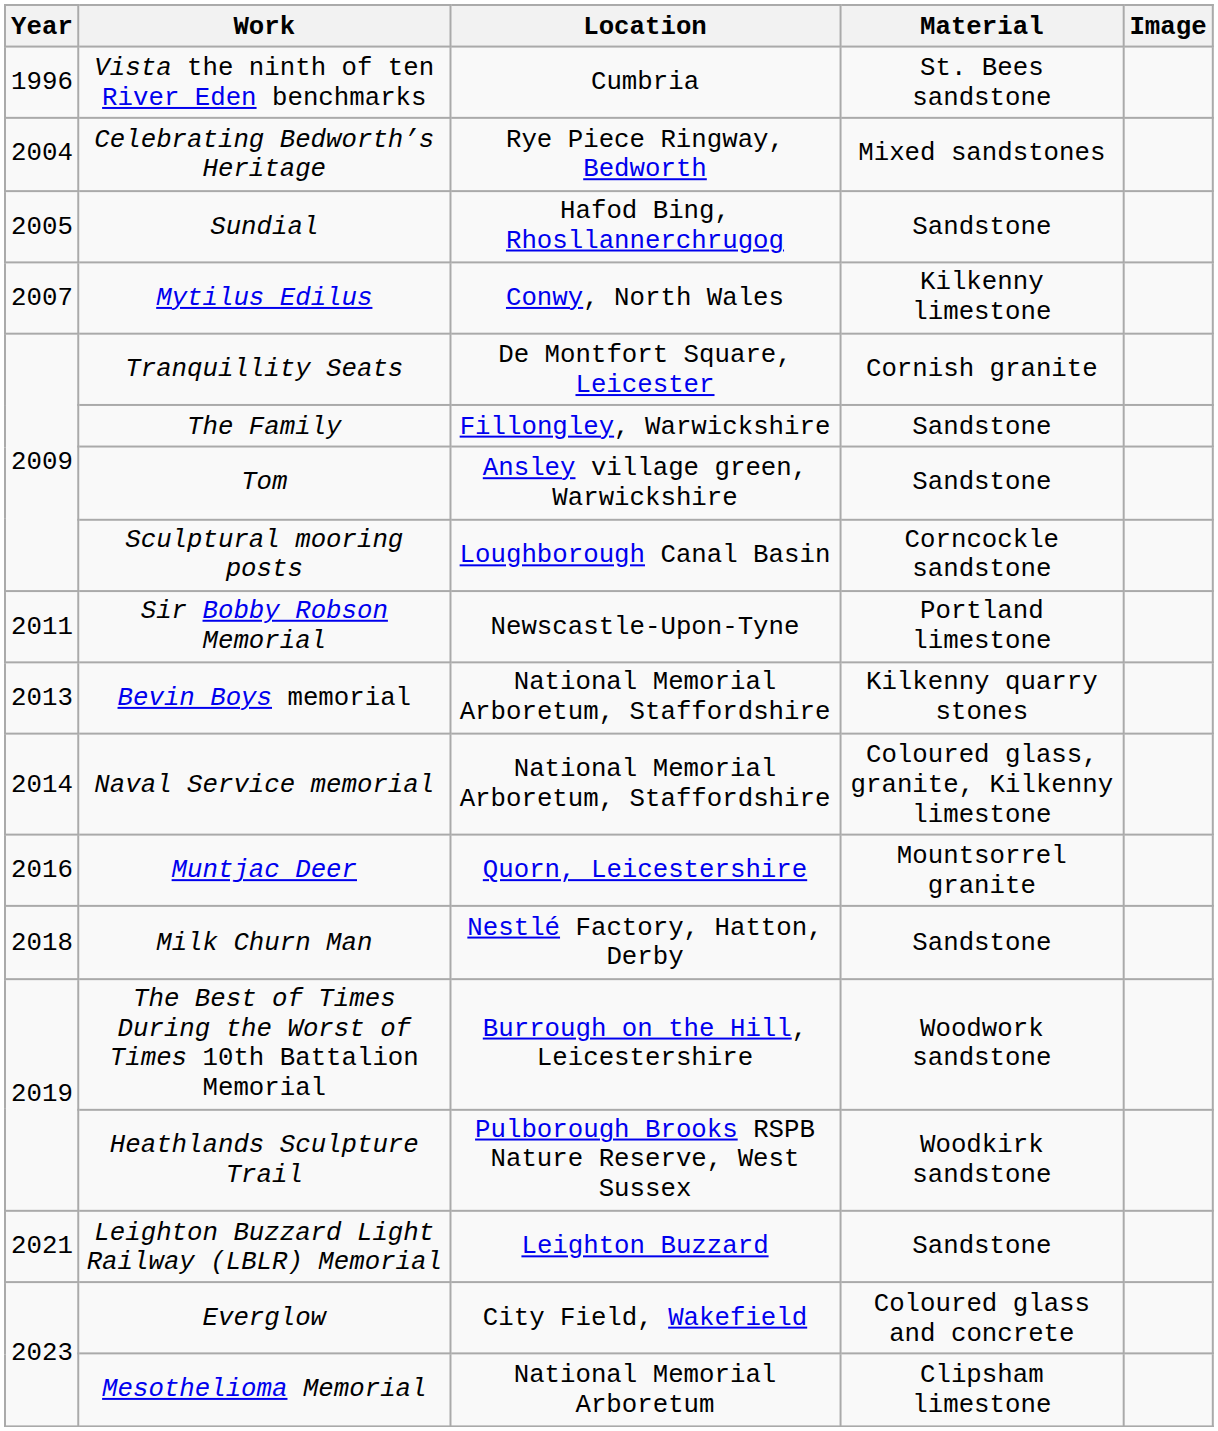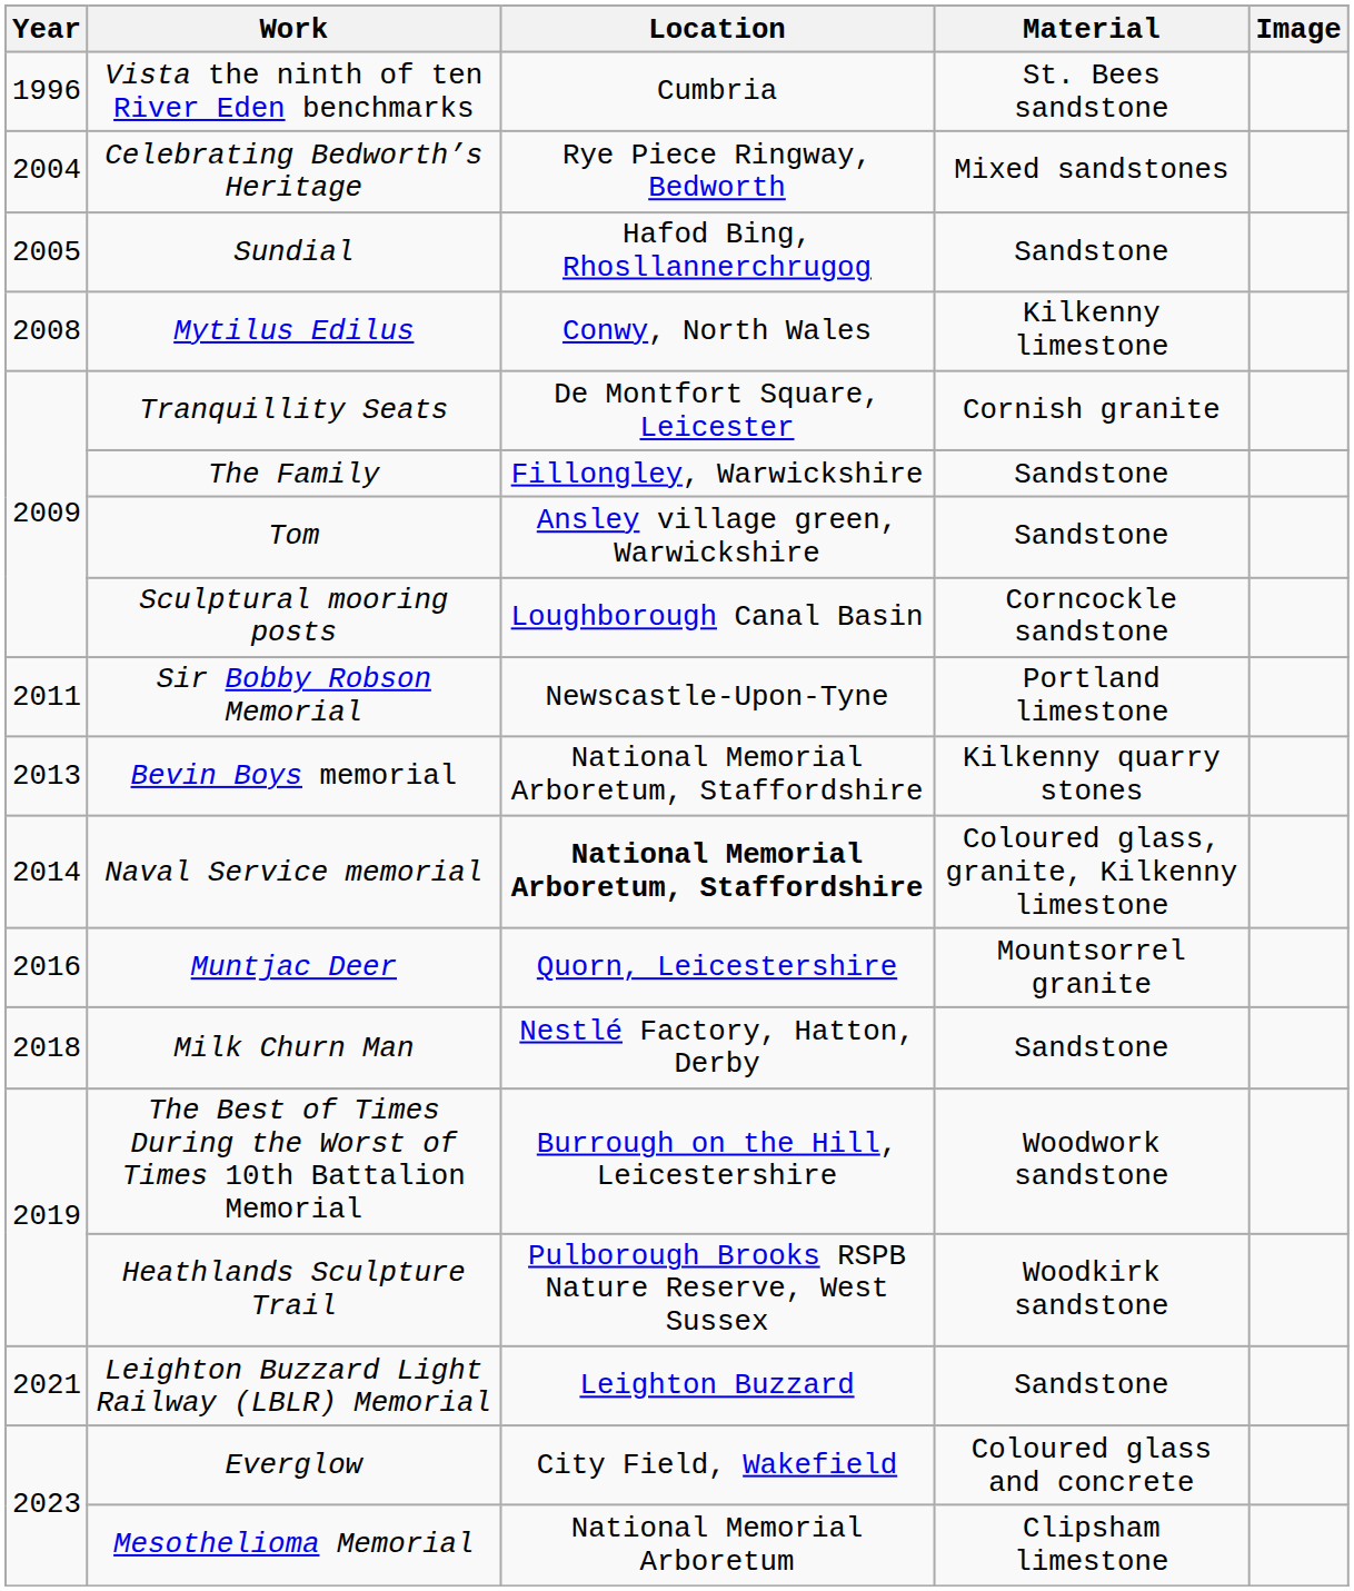 <table class="wikitable sortable" style=text-align:center>
 <tr>
 <th scope="col">Year</th>
 <th scope="col">Work</th>
 <th scope="col">Location</th>
 <th scope="col">Material</th>
 <th scope="col">Image</th>
 </tr>
 <tr>
 <td>1996</td>
 <td><em>Vista</em> the ninth of ten <a href='#'>River Eden</a> benchmarks</td>
 <td>Cumbria</td>
 <td>St. Bees sandstone</td>
 <td></td>
 </tr>
 <tr>
 <td>2004</td>
 <td><em>Celebrating Bedworth’s Heritage</em></td>
 <td>Rye Piece Ringway, <a href='#'>Bedworth</a></td>
 <td>Mixed sandstones</td>
 <td></td>
 </tr>
 <tr>
 <td>2005</td>
 <td><em>Sundial</em></td>
 <td>Hafod Bing, <a href='#'>Rhosllannerchrugog</a></td>
 <td>Sandstone</td>
 <td></td>
 </tr>
 <tr>
-<td>2007</td>
+<td>2008</td>
 <td><em><a href='#'>Mytilus Edilus</a></em></td>
 <td><a href='#'>Conwy</a>, North Wales</td>
 <td>Kilkenny limestone</td>
 <td></td>
 </tr>
 <tr>
 <td rowspan="4">2009</td>
 <td><em>Tranquillity Seats</em></td>
 <td>De Montfort Square, <a href='#'>Leicester</a></td>
 <td>Cornish granite</td>
 <td></td>
 </tr>
 <tr>
 <td><em>The Family</em></td>
 <td><a href='#'>Fillongley</a>, Warwickshire</td>
 <td>Sandstone</td>
 <td></td>
 </tr>
 <tr>
 <td><em>Tom</em></td>
 <td><a href='#'>Ansley</a> village green, Warwickshire</td>
 <td>Sandstone</td>
 <td></td>
 </tr>
 <tr>
 <td><em>Sculptural mooring posts</em></td>
 <td><a href='#'>Loughborough</a> Canal Basin</td>
 <td>Corncockle sandstone</td>
 <td></td>
 </tr>
 <tr>
 <td>2011</td>
 <td><em>Sir <a href='#'>Bobby Robson</a> Memorial</em></td>
 <td>Newscastle-Upon-Tyne</td>
 <td>Portland limestone</td>
 <td></td>
 </tr>
 <tr>
 <td>2013</td>
 <td><em><a href='#'>Bevin Boys</a></em> memorial</td>
 <td>National Memorial Arboretum, Staffordshire</td>
 <td>Kilkenny quarry stones</td>
 <td></td>
 </tr>
 <tr>
 <td>2014</td>
 <td><em>Naval Service memorial</em></td>
-<td>National Memorial Arboretum, Staffordshire</td>
+<td><strong>National Memorial Arboretum, Staffordshire</strong></td>
 <td>Coloured glass, granite, Kilkenny limestone</td>
 <td></td>
 </tr>
 <tr>
 <td>2016</td>
 <td><em><a href='#'>Muntjac Deer</a></em></td>
 <td><a href='#'>Quorn, Leicestershire</a></td>
 <td>Mountsorrel granite</td>
 <td></td>
 </tr>
 <tr>
 <td>2018</td>
 <td><em>Milk Churn Man</em></td>
 <td><a href='#'>Nestlé</a> Factory, Hatton, Derby</td>
 <td>Sandstone</td>
 <td></td>
 </tr>
 <tr>
 <td rowspan="2">2019</td>
 <td><em>The Best of Times During the Worst of Times</em> 10th Battalion Memorial</td>
 <td><a href='#'>Burrough on the Hill</a>, Leicestershire</td>
 <td>Woodwork sandstone</td>
 <td></td>
 </tr>
 <tr>
 <td><em>Heathlands Sculpture Trail</em></td>
 <td><a href='#'>Pulborough Brooks</a> RSPB Nature Reserve, West Sussex</td>
 <td>Woodkirk sandstone</td>
 <td></td>
 </tr>
 <tr>
 <td>2021</td>
 <td><em>Leighton Buzzard Light Railway (LBLR) Memorial</em></td>
 <td><a href='#'>Leighton Buzzard</a></td>
 <td>Sandstone</td>
 <td></td>
 </tr>
 <tr>
 <td rowspan="2">2023</td>
 <td><em>Everglow</em></td>
 <td>City Field, <a href='#'>Wakefield</a></td>
 <td>Coloured glass and concrete</td>
 <td></td>
 </tr>
 <tr>
 <td><em><a href='#'>Mesothelioma</a> Memorial</em></td>
 <td>National Memorial Arboretum</td>
 <td>Clipsham limestone</td>
 <td></td>
 </tr>
 <tr>
 </tr>
 </table>
